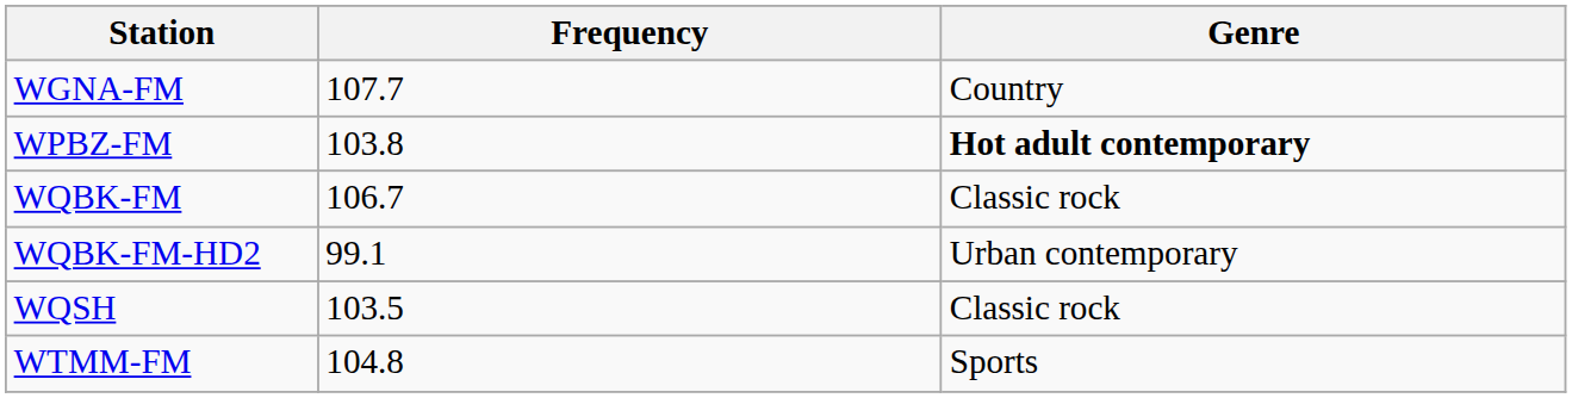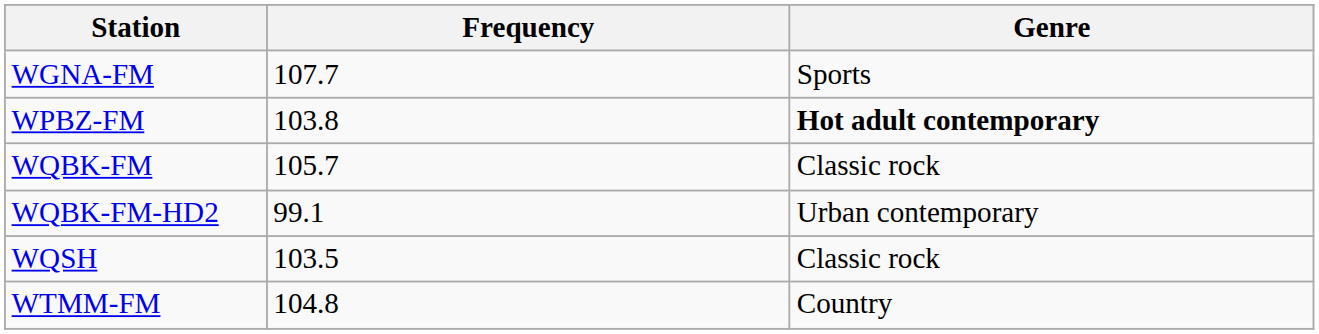 <table class="wikitable" style="width:45em;">
 <tr>
 <th style="width:20%">Station</th>
 <th style="width:40%">Frequency</th>
 <th style="width:40%">Genre</th>
 </tr>
 <tr>
 <td><a href='#'>WGNA-FM</a></td>
 <td>107.7</td>
-<td>Country</td>
+<td>Sports</td>
 </tr>
 <tr>
 <td><a href='#'>WPBZ-FM</a></td>
 <td>103.8</td>
 <td><strong>Hot adult contemporary</strong></td>
 </tr>
 <tr>
 <td><a href='#'>WQBK-FM</a></td>
-<td>106.7</td>
+<td>105.7</td>
 <td>Classic rock</td>
 </tr>
 <tr>
 <td><a href='#'>WQBK-FM-HD2</a></td>
 <td>99.1</td>
 <td>Urban contemporary</td>
 </tr>
 <tr>
 <td><a href='#'>WQSH</a></td>
 <td>103.5</td>
 <td>Classic rock</td>
 </tr>
 <tr>
 <td><a href='#'>WTMM-FM</a></td>
 <td>104.8</td>
-<td>Sports</td>
+<td>Country</td>
 </tr>
 </table>
